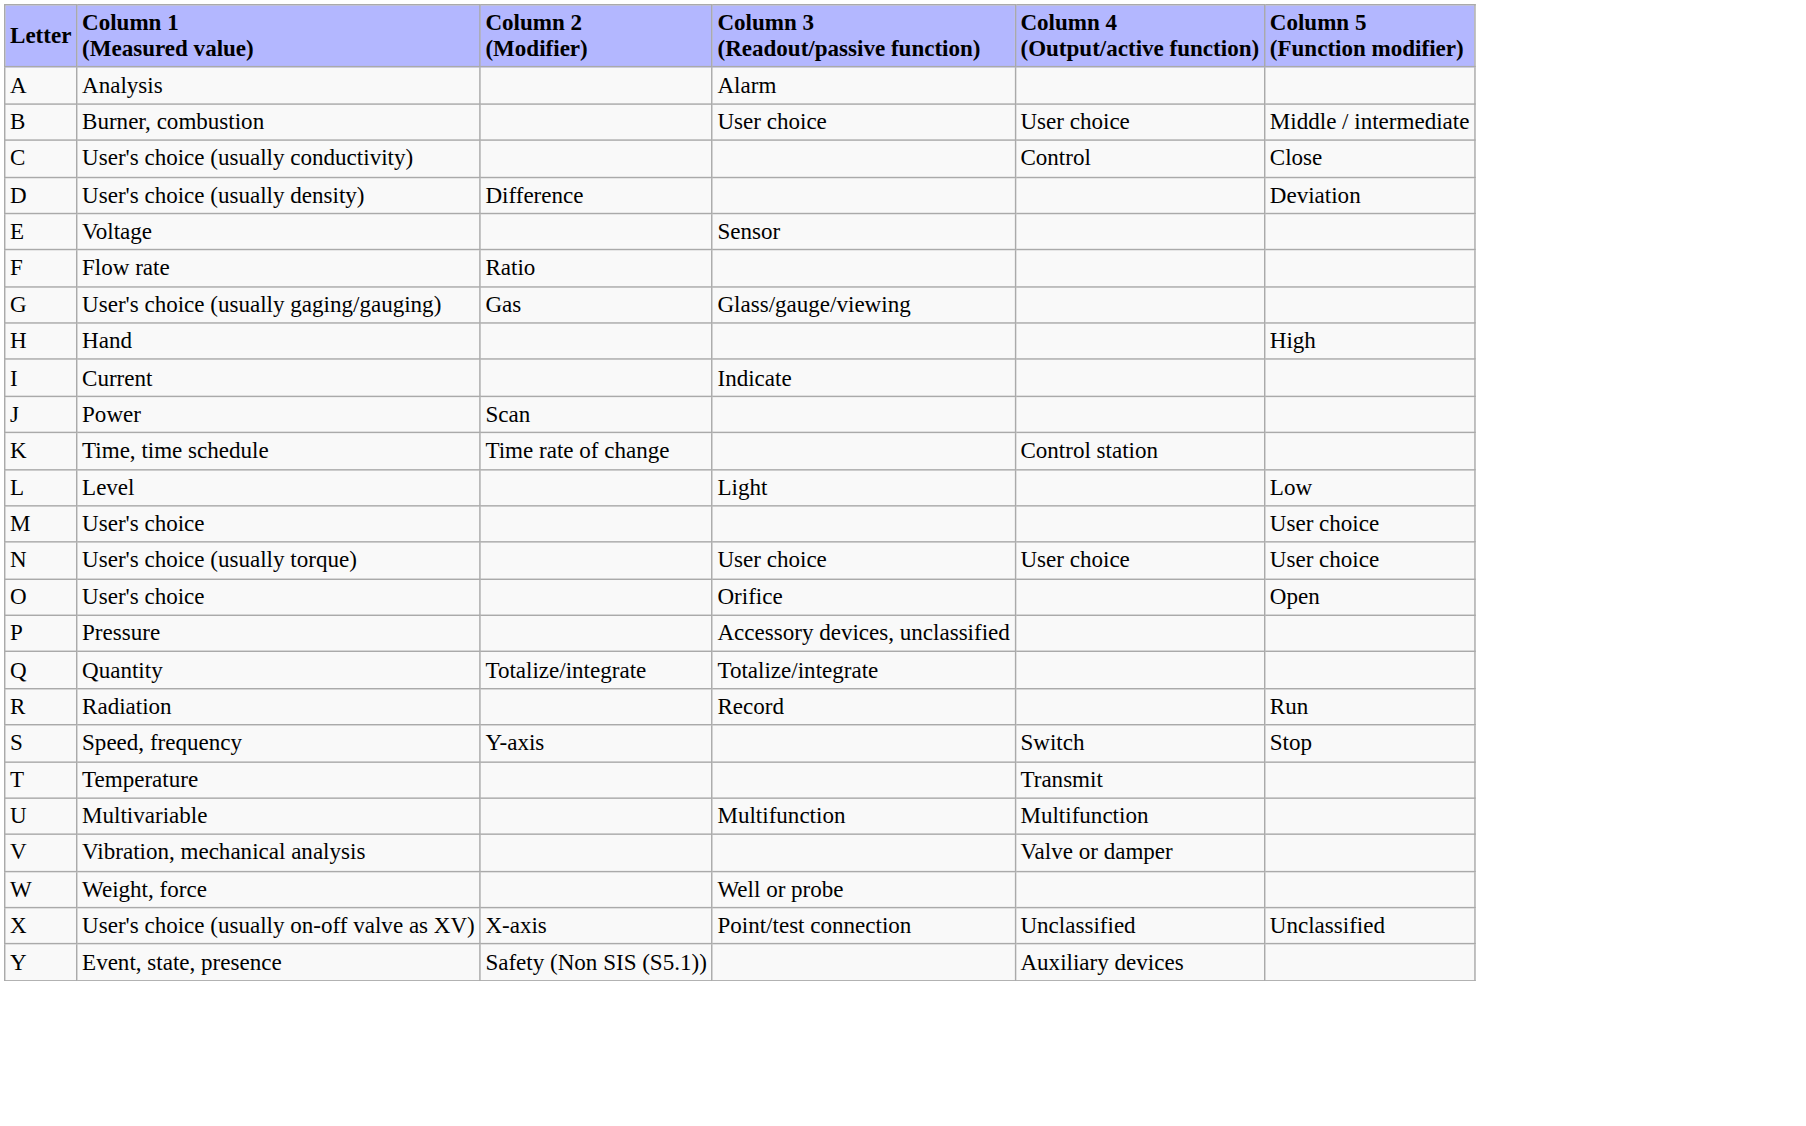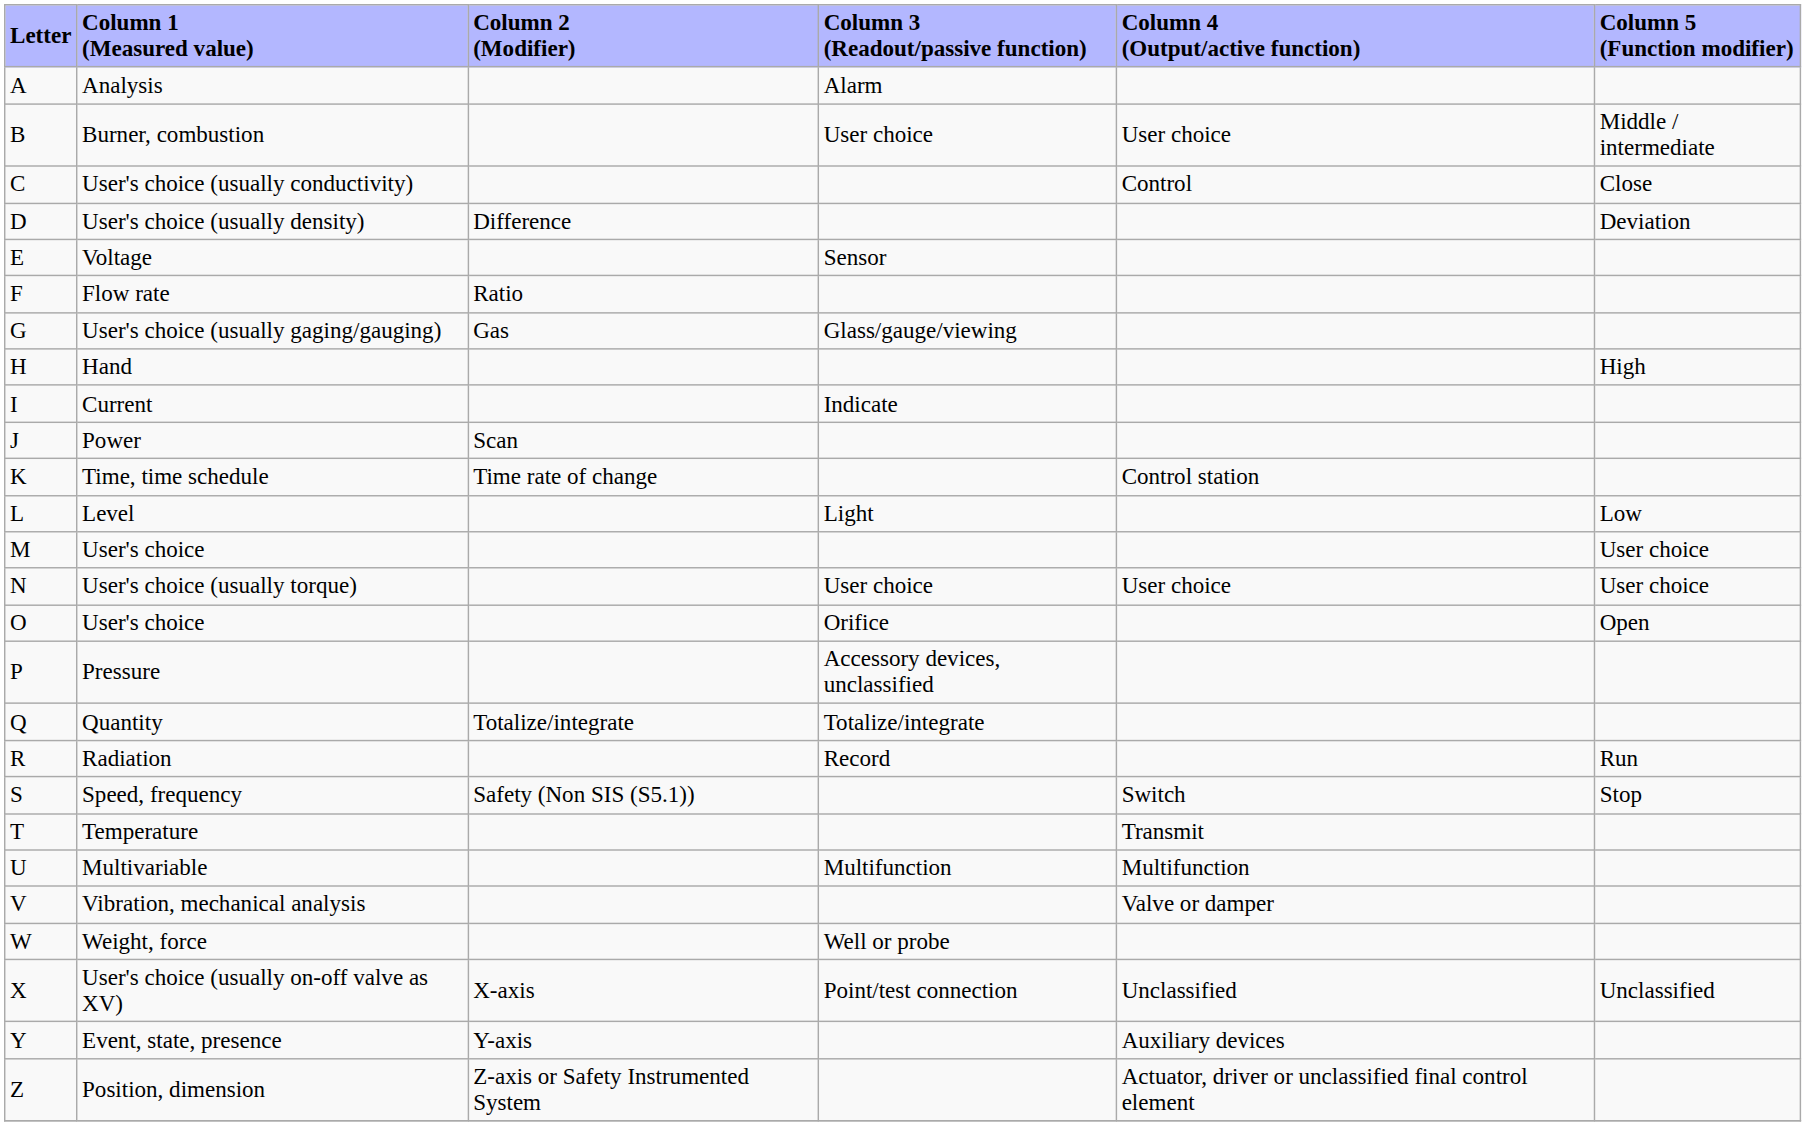 <table class= "wikitable">
 <tr>
 <th style="background-color:#B3B7FF; text-align:left;">Letter</th>
 <th style="background-color:#B3B7FF; text-align:left;">Column 1 <br>(Measured value)</th>
 <th style="background-color:#B3B7FF; text-align:left;">Column 2 <br>(Modifier)</th>
 <th style="background-color:#B3B7FF; text-align:left;">Column 3 <br>(Readout/passive function)</th>
 <th style="background-color:#B3B7FF; text-align:left;">Column 4 <br>(Output/active function)</th>
 <th style="background-color:#B3B7FF; text-align:left;">Column 5 <br>(Function modifier)</th>
 </tr>
 <tr>
 <td>A</td>
 <td>Analysis</td>
 <td></td>
 <td>Alarm</td>
 <td></td>
 <td></td>
 </tr>
 <tr>
 <td>B</td>
 <td>Burner, combustion</td>
 <td></td>
 <td>User choice</td>
 <td>User choice</td>
 <td>Middle / intermediate</td>
 </tr>
 <tr>
 <td>C</td>
 <td>User's choice (usually conductivity)</td>
 <td></td>
 <td></td>
 <td>Control</td>
 <td>Close</td>
 </tr>
 <tr>
 <td>D</td>
 <td>User's choice (usually density)</td>
 <td>Difference</td>
 <td></td>
 <td></td>
 <td>Deviation</td>
 </tr>
 <tr>
 <td>E</td>
 <td>Voltage</td>
 <td></td>
 <td>Sensor</td>
 <td></td>
 <td></td>
 </tr>
 <tr>
 <td>F</td>
 <td>Flow rate</td>
 <td>Ratio</td>
 <td></td>
 <td></td>
 <td></td>
 </tr>
 <tr>
 <td>G</td>
 <td>User's choice (usually gaging/gauging)</td>
 <td>Gas</td>
 <td>Glass/gauge/viewing</td>
 <td></td>
 <td></td>
 </tr>
 <tr>
 <td>H</td>
 <td>Hand</td>
 <td></td>
 <td></td>
 <td></td>
 <td>High</td>
 </tr>
 <tr>
 <td>I</td>
 <td>Current</td>
 <td></td>
 <td>Indicate</td>
 <td></td>
 <td></td>
 </tr>
 <tr>
 <td>J</td>
 <td>Power</td>
 <td>Scan</td>
 <td></td>
 <td></td>
 <td></td>
 </tr>
 <tr>
 <td>K</td>
 <td>Time, time schedule</td>
 <td>Time rate of change</td>
 <td></td>
 <td>Control station</td>
 <td></td>
 </tr>
 <tr>
 <td>L</td>
 <td>Level</td>
 <td></td>
 <td>Light</td>
 <td></td>
 <td>Low</td>
 </tr>
 <tr>
 <td>M</td>
 <td>User's choice</td>
 <td></td>
 <td></td>
 <td></td>
 <td>User choice</td>
 </tr>
 <tr>
 <td>N</td>
 <td>User's choice (usually torque)</td>
 <td></td>
 <td>User choice</td>
 <td>User choice</td>
 <td>User choice</td>
 </tr>
 <tr>
 <td>O</td>
 <td>User's choice</td>
 <td></td>
 <td>Orifice</td>
 <td></td>
 <td>Open</td>
 </tr>
 <tr>
 <td>P</td>
 <td>Pressure</td>
 <td></td>
 <td>Accessory devices, unclassified</td>
 <td></td>
 <td></td>
 </tr>
 <tr>
 <td>Q</td>
 <td>Quantity</td>
 <td>Totalize/integrate</td>
 <td>Totalize/integrate</td>
 <td></td>
 <td></td>
 </tr>
 <tr>
 <td>R</td>
 <td>Radiation</td>
 <td></td>
 <td>Record</td>
 <td></td>
 <td>Run</td>
 </tr>
 <tr>
 <td>S</td>
 <td>Speed, frequency</td>
-<td>Y-axis</td>
+<td>Safety (Non SIS (S5.1))</td>
 <td></td>
 <td>Switch</td>
 <td>Stop</td>
 </tr>
 <tr>
 <td>T</td>
 <td>Temperature</td>
 <td></td>
 <td></td>
 <td>Transmit</td>
 <td></td>
 </tr>
 <tr>
 <td>U</td>
 <td>Multivariable</td>
 <td></td>
 <td>Multifunction</td>
 <td>Multifunction</td>
 <td></td>
 </tr>
 <tr>
 <td>V</td>
 <td>Vibration, mechanical analysis</td>
 <td></td>
 <td></td>
 <td>Valve or damper</td>
 <td></td>
 </tr>
 <tr>
 <td>W</td>
 <td>Weight, force</td>
 <td></td>
 <td>Well or probe</td>
 <td></td>
 <td></td>
 </tr>
 <tr>
 <td>X</td>
 <td>User's choice (usually on-off valve as XV)</td>
 <td>X-axis</td>
 <td>Point/test connection</td>
 <td>Unclassified</td>
 <td>Unclassified</td>
 </tr>
 <tr>
 <td>Y</td>
 <td>Event, state, presence</td>
-<td>Safety (Non SIS (S5.1))</td>
+<td>Y-axis</td>
 <td></td>
 <td>Auxiliary devices</td>
 <td></td>
 </tr>
 <tr>
+<td>Z</td>
+<td>Position, dimension</td>
+<td>Z-axis or Safety Instrumented System</td>
+<td></td>
+<td>Actuator, driver or unclassified final control element</td>
+<td></td>
+</tr>
+<tr>
 </tr>
 </table>
